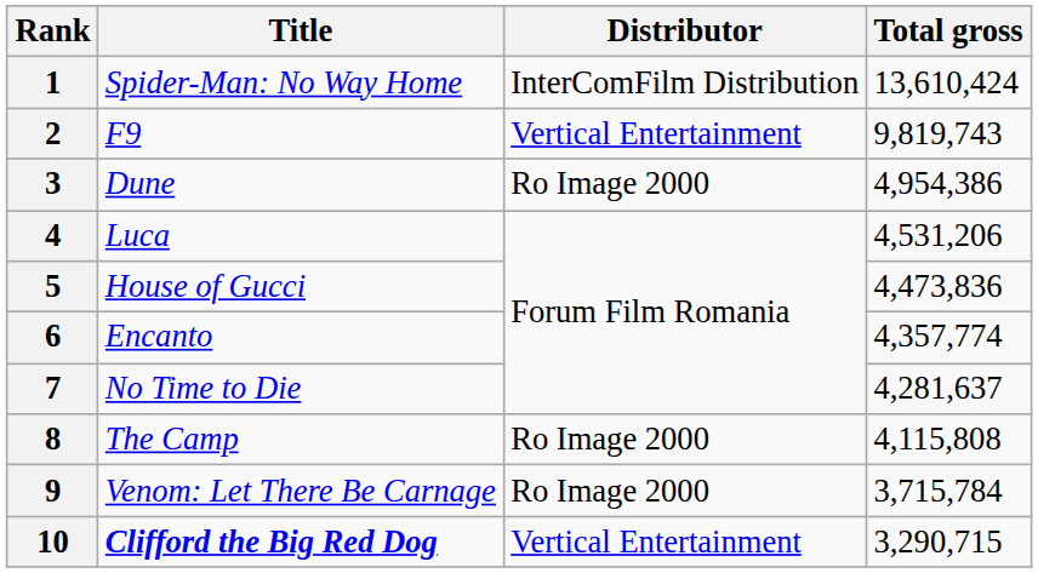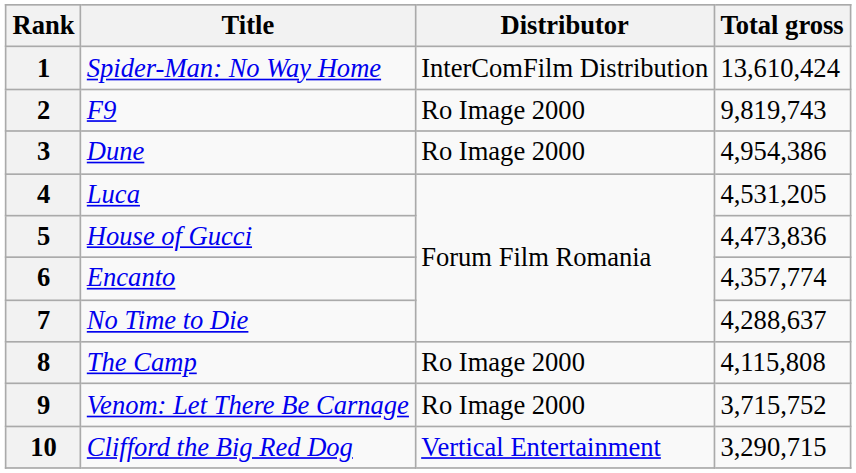 <table class="wikitable sortable" style="margin:auto; margin:auto;">
 <tr>
 <th>Rank</th>
 <th>Title</th>
 <th>Distributor</th>
 <th>Total gross</th>
 </tr>
 <tr>
 <th style="text-align:center;">1</th>
 <td><em><a href='#'>Spider-Man: No Way Home</a></em></td>
 <td>InterComFilm Distribution</td>
 <td>13,610,424</td>
 </tr>
 <tr>
 <th style="text-align:center;">2</th>
 <td><em><a href='#'>F9</a></em></td>
-<td><a href='#'>Vertical Entertainment</a></td>
+<td>Ro Image 2000</td>
 <td>9,819,743</td>
 </tr>
 <tr>
 <th style="text-align:center;">3</th>
 <td><em><a href='#'>Dune</a></em></td>
 <td>Ro Image 2000</td>
 <td>4,954,386</td>
 </tr>
 <tr>
 <th style="text-align:center;">4</th>
 <td><em><a href='#'>Luca</a></em></td>
 <td rowspan="4">Forum Film Romania</td>
-<td>4,531,206</td>
+<td>4,531,205</td>
 </tr>
 <tr>
 <th style="text-align:center;">5</th>
 <td><em><a href='#'>House of Gucci</a></em></td>
 <td>4,473,836</td>
 </tr>
 <tr>
 <th style="text-align:center;">6</th>
 <td><em><a href='#'>Encanto</a></em></td>
 <td>4,357,774</td>
 </tr>
 <tr>
 <th style="text-align:center;">7</th>
 <td><em><a href='#'>No Time to Die</a></em></td>
-<td>4,281,637</td>
+<td>4,288,637</td>
 </tr>
 <tr>
 <th style="text-align:center;">8</th>
 <td><em><a href='#'>The Camp</a></em></td>
 <td>Ro Image 2000</td>
 <td>4,115,808</td>
 </tr>
 <tr>
 <th style="text-align:center;">9</th>
 <td><em><a href='#'>Venom: Let There Be Carnage</a></em></td>
 <td>Ro Image 2000</td>
-<td>3,715,784</td>
+<td>3,715,752</td>
 </tr>
 <tr>
 <th style="text-align:center;">10</th>
-<td><strong><em><a href='#'>Clifford the Big Red Dog</a></em></strong></td>
+<td><em><a href='#'>Clifford the Big Red Dog</a></em></td>
 <td><a href='#'>Vertical Entertainment</a></td>
 <td>3,290,715</td>
 </tr>
 </table>
